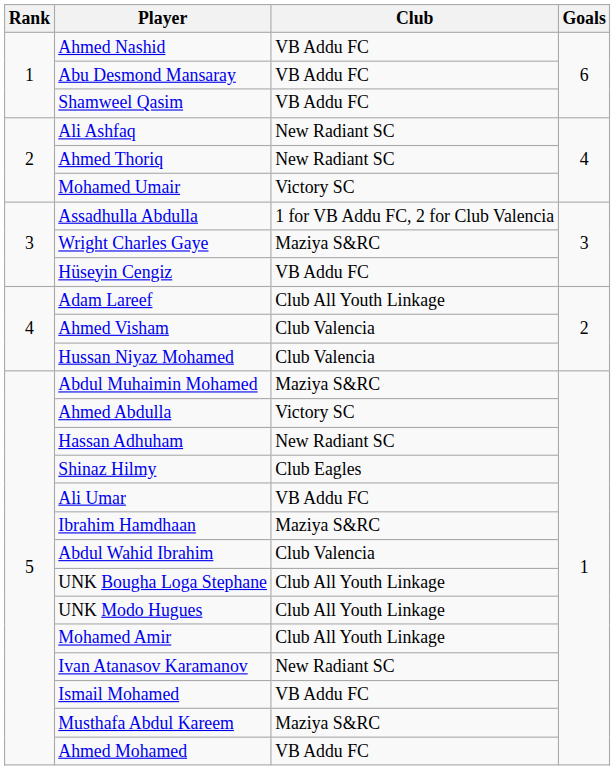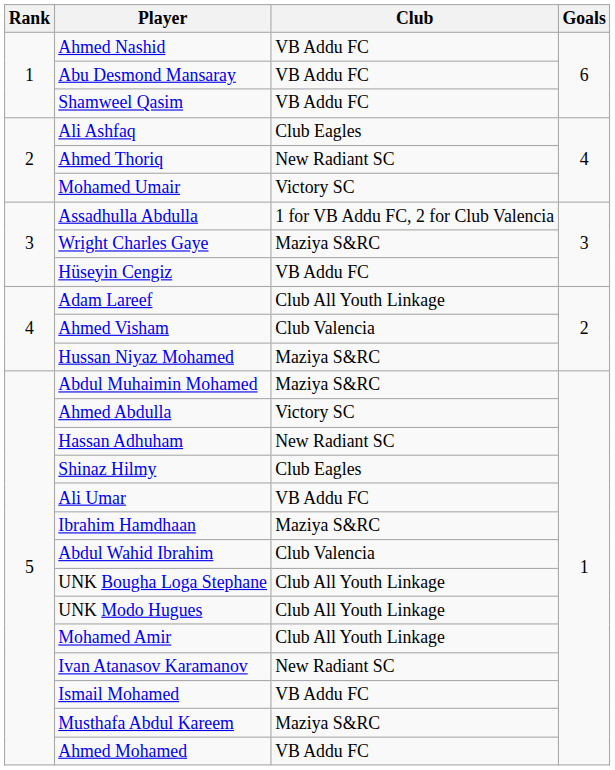 <table class="wikitable" style="text-align:center">
 <tr>
 <th>Rank</th>
 <th>Player</th>
 <th>Club</th>
 <th>Goals</th>
 </tr>
 <tr>
 <td rowspan="3">1</td>
 <td align="left"> <a href='#'>Ahmed Nashid</a></td>
 <td align="left">VB Addu FC</td>
 <td rowspan="3">6</td>
 </tr>
 <tr>
 <td align="left"> <a href='#'>Abu Desmond Mansaray</a></td>
 <td align="left">VB Addu FC</td>
 </tr>
 <tr>
 <td align="left"> <a href='#'>Shamweel Qasim</a></td>
 <td align="left">VB Addu FC</td>
 </tr>
 <tr>
 <td rowspan="3">2</td>
 <td align="left"> <a href='#'>Ali Ashfaq</a></td>
-<td align="left">New Radiant SC</td>
+<td align="left">Club Eagles</td>
 <td rowspan="3">4</td>
 </tr>
 <tr>
 <td align="left"> <a href='#'>Ahmed Thoriq</a></td>
 <td align="left">New Radiant SC</td>
 </tr>
 <tr>
 <td align="left"> <a href='#'>Mohamed Umair</a></td>
 <td align="left">Victory SC</td>
 </tr>
 <tr>
 <td rowspan="3">3</td>
 <td align="left"> <a href='#'>Assadhulla Abdulla</a></td>
 <td align="left">1 for VB Addu FC, 2 for Club Valencia</td>
 <td rowspan="3">3</td>
 </tr>
 <tr>
 <td align="left"> <a href='#'>Wright Charles Gaye</a></td>
 <td align="left">Maziya S&RC</td>
 </tr>
 <tr>
 <td align="left"> <a href='#'>Hüseyin Cengiz</a></td>
 <td align="left">VB Addu FC</td>
 </tr>
 <tr>
 <td rowspan="3">4</td>
 <td align="left"> <a href='#'>Adam Lareef</a></td>
 <td align="left">Club All Youth Linkage</td>
 <td rowspan="3">2</td>
 </tr>
 <tr>
 <td align="left"> <a href='#'>Ahmed Visham</a></td>
 <td align="left">Club Valencia</td>
 </tr>
 <tr>
 <td align="left"> <a href='#'>Hussan Niyaz Mohamed</a></td>
-<td align="left">Club Valencia</td>
+<td align="left">Maziya S&RC</td>
 </tr>
 <tr>
 <td rowspan="14">5</td>
 <td align="left"> <a href='#'>Abdul Muhaimin Mohamed</a></td>
 <td align="left">Maziya S&RC</td>
 <td rowspan="14">1</td>
 </tr>
 <tr>
 <td align="left"> <a href='#'>Ahmed Abdulla</a></td>
 <td align="left">Victory SC</td>
 </tr>
 <tr>
 <td align="left"> <a href='#'>Hassan Adhuham</a></td>
 <td align="left">New Radiant SC</td>
 </tr>
 <tr>
 <td align="left"> <a href='#'>Shinaz Hilmy</a></td>
 <td align="left">Club Eagles</td>
 </tr>
 <tr>
 <td align="left"> <a href='#'>Ali Umar</a></td>
 <td align="left">VB Addu FC</td>
 </tr>
 <tr>
 <td align="left"> <a href='#'>Ibrahim Hamdhaan</a></td>
 <td align="left">Maziya S&RC</td>
 </tr>
 <tr>
 <td align="left"> <a href='#'>Abdul Wahid Ibrahim</a></td>
 <td align="left">Club Valencia</td>
 </tr>
 <tr>
 <td align="left">UNK <a href='#'>Bougha Loga Stephane</a></td>
 <td align="left">Club All Youth Linkage</td>
 </tr>
 <tr>
 <td align="left">UNK <a href='#'>Modo Hugues</a></td>
 <td align="left">Club All Youth Linkage</td>
 </tr>
 <tr>
 <td align="left"> <a href='#'>Mohamed Amir</a></td>
 <td align="left">Club All Youth Linkage</td>
 </tr>
 <tr>
 <td align="left"> <a href='#'>Ivan Atanasov Karamanov</a></td>
 <td align="left">New Radiant SC</td>
 </tr>
 <tr>
 <td align="left"> <a href='#'>Ismail Mohamed</a></td>
 <td align="left">VB Addu FC</td>
 </tr>
 <tr>
 <td align="left"> <a href='#'>Musthafa Abdul Kareem</a></td>
 <td align="left">Maziya S&RC</td>
 </tr>
 <tr>
 <td align="left"> <a href='#'>Ahmed Mohamed</a></td>
 <td align="left">VB Addu FC</td>
 </tr>
 </table>
